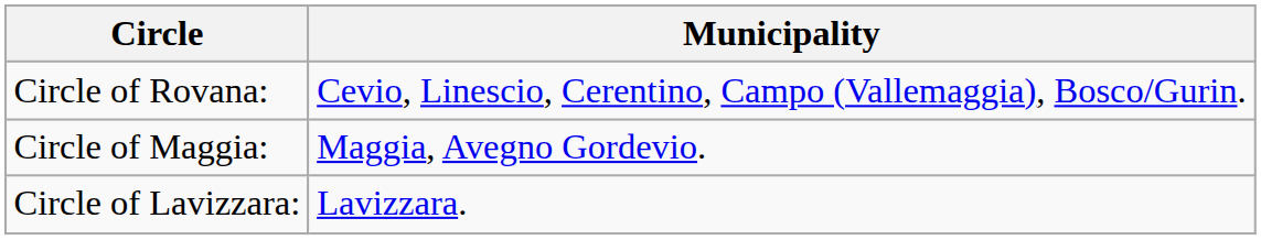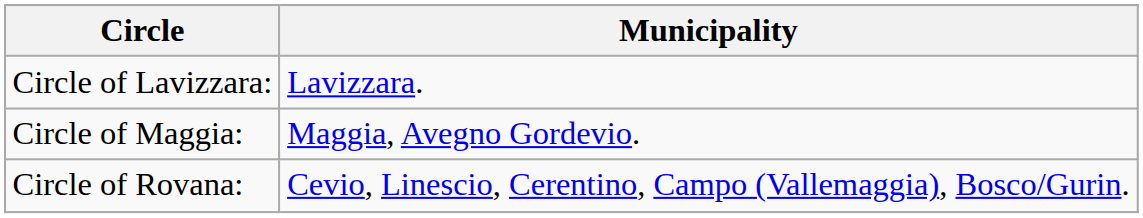 <table class="wikitable sortable">
 <tr>
 <th>Circle</th>
 <th>Municipality</th>
 </tr>
 <tr>
-<td>Circle of Rovana:</td>
-<td><a href='#'>Cevio</a>, <a href='#'>Linescio</a>, <a href='#'>Cerentino</a>, <a href='#'>Campo (Vallemaggia)</a>, <a href='#'>Bosco/Gurin</a>.</td>
+<td>Circle of Lavizzara:</td>
+<td><a href='#'>Lavizzara</a>.</td>
 </tr>
 <tr>
 <td>Circle of Maggia:</td>
 <td><a href='#'>Maggia</a>, <a href='#'>Avegno Gordevio</a>.</td>
 </tr>
 <tr>
-<td>Circle of Lavizzara:</td>
-<td><a href='#'>Lavizzara</a>.</td>
+<td>Circle of Rovana:</td>
+<td><a href='#'>Cevio</a>, <a href='#'>Linescio</a>, <a href='#'>Cerentino</a>, <a href='#'>Campo (Vallemaggia)</a>, <a href='#'>Bosco/Gurin</a>.</td>
 </tr>
 </table>
